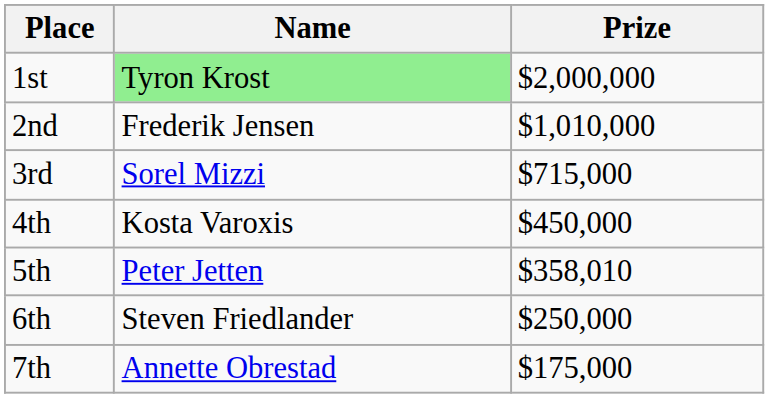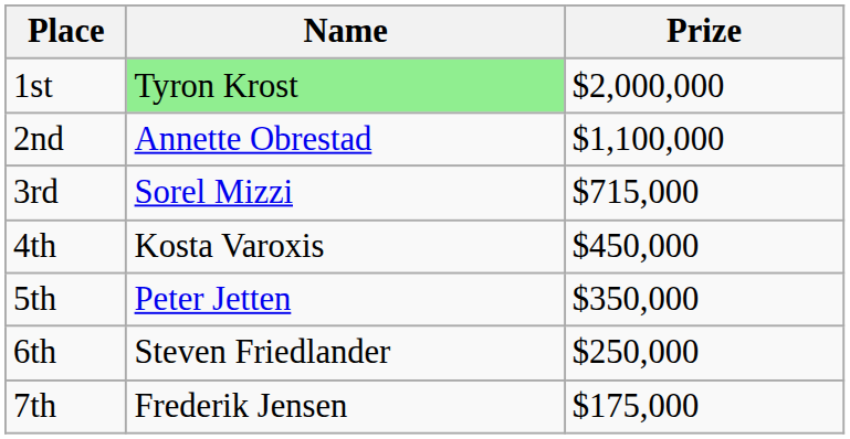 <table class="wikitable">
 <tr>
 <th width="50">Place</th>
 <th width="200">Name</th>
 <th width="125">Prize</th>
 </tr>
 <tr>
 <td>1st</td>
 <td style="background: lightgreen;"> Tyron Krost</td>
 <td>$2,000,000</td>
 </tr>
 <tr>
 <td>2nd</td>
-<td> Frederik Jensen</td>
-<td>$1,010,000</td>
+<td> <a href='#'>Annette Obrestad</a></td>
+<td>$1,100,000</td>
 </tr>
 <tr>
 <td>3rd</td>
 <td> <a href='#'>Sorel Mizzi</a></td>
 <td>$715,000</td>
 </tr>
 <tr>
 <td>4th</td>
 <td> Kosta Varoxis</td>
 <td>$450,000</td>
 </tr>
 <tr>
 <td>5th</td>
 <td> <a href='#'>Peter Jetten</a></td>
-<td>$358,010</td>
+<td>$350,000</td>
 </tr>
 <tr>
 <td>6th</td>
 <td> Steven Friedlander</td>
 <td>$250,000</td>
 </tr>
 <tr>
 <td>7th</td>
-<td> <a href='#'>Annette Obrestad</a></td>
+<td> Frederik Jensen</td>
 <td>$175,000</td>
 </tr>
 </table>
